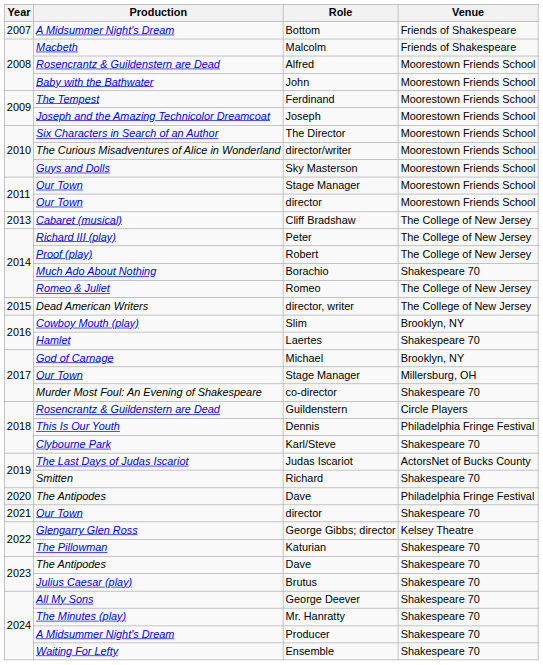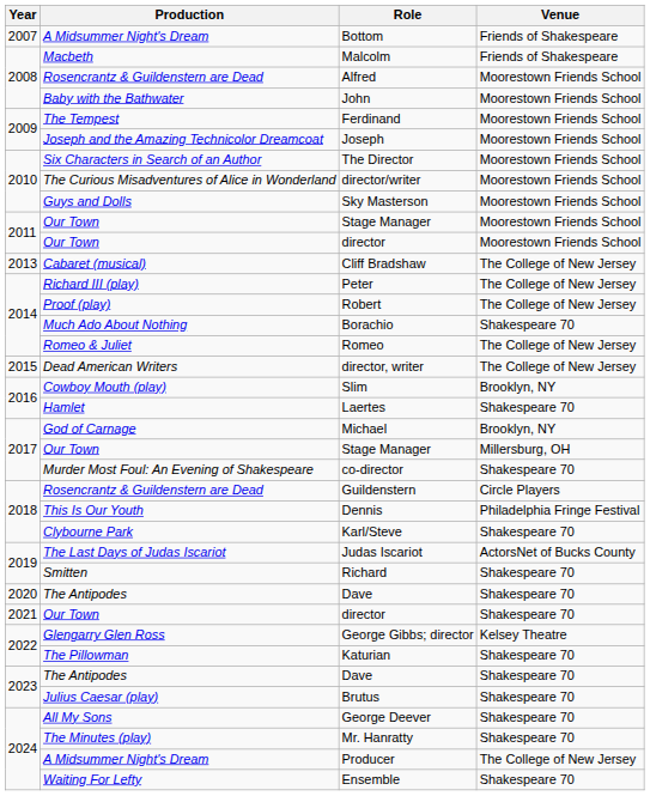 <table class="wikitable sortable">
 <tr>
 <th>Year</th>
 <th>Production</th>
 <th>Role</th>
 <th>Venue</th>
 </tr>
 <tr>
 <td>2007</td>
 <td><em><a href='#'>A Midsummer Night's Dream</a></em></td>
 <td>Bottom</td>
 <td>Friends of Shakespeare</td>
 </tr>
 <tr>
 <td rowspan=3>2008</td>
 <td><em><a href='#'>Macbeth</a></em></td>
 <td>Malcolm</td>
 <td>Friends of Shakespeare</td>
 </tr>
 <tr>
 <td><em><a href='#'>Rosencrantz & Guildenstern are Dead</a></em></td>
 <td>Alfred</td>
 <td>Moorestown Friends School</td>
 </tr>
 <tr>
 <td><em><a href='#'>Baby with the Bathwater</a></em></td>
 <td>John</td>
 <td>Moorestown Friends School</td>
 </tr>
 <tr>
 <td rowspan=2>2009</td>
 <td><em><a href='#'>The Tempest</a></em></td>
 <td>Ferdinand</td>
 <td>Moorestown Friends School</td>
 </tr>
 <tr>
 <td><em><a href='#'>Joseph and the Amazing Technicolor Dreamcoat</a></em></td>
 <td>Joseph</td>
 <td>Moorestown Friends School</td>
 </tr>
 <tr>
 <td rowspan=3>2010</td>
 <td><em><a href='#'>Six Characters in Search of an Author</a></em></td>
 <td>The Director</td>
 <td>Moorestown Friends School</td>
 </tr>
 <tr>
 <td><em>The Curious Misadventures of Alice in Wonderland</em></td>
 <td>director/writer</td>
 <td>Moorestown Friends School</td>
 </tr>
 <tr>
 <td><em><a href='#'>Guys and Dolls</a></em></td>
 <td>Sky Masterson</td>
 <td>Moorestown Friends School</td>
 </tr>
 <tr>
 <td rowspan=2>2011</td>
 <td><em><a href='#'>Our Town</a></em></td>
 <td>Stage Manager</td>
 <td>Moorestown Friends School</td>
 </tr>
 <tr>
 <td><em><a href='#'>Our Town</a></em></td>
 <td>director</td>
 <td>Moorestown Friends School</td>
 </tr>
 <tr>
 <td>2013</td>
 <td><em><a href='#'>Cabaret (musical)</a></em></td>
 <td>Cliff Bradshaw</td>
 <td>The College of New Jersey</td>
 </tr>
 <tr>
 <td rowspan=4>2014</td>
 <td><em><a href='#'>Richard III (play)</a></em></td>
 <td>Peter</td>
 <td>The College of New Jersey</td>
 </tr>
 <tr>
 <td><em><a href='#'>Proof (play)</a></em></td>
 <td>Robert</td>
 <td>The College of New Jersey</td>
 </tr>
 <tr>
 <td><em><a href='#'>Much Ado About Nothing</a></em></td>
 <td>Borachio</td>
 <td>Shakespeare 70</td>
 </tr>
 <tr>
 <td><em><a href='#'>Romeo & Juliet</a></em></td>
 <td>Romeo</td>
 <td>The College of New Jersey</td>
 </tr>
 <tr>
 <td>2015</td>
 <td><em>Dead American Writers</em></td>
 <td>director, writer</td>
 <td>The College of New Jersey</td>
 </tr>
 <tr>
 <td rowspan=2>2016</td>
 <td><em><a href='#'>Cowboy Mouth (play)</a></em></td>
 <td>Slim</td>
 <td>Brooklyn, NY</td>
 </tr>
 <tr>
 <td><em><a href='#'>Hamlet</a></em></td>
 <td>Laertes</td>
 <td>Shakespeare 70</td>
 </tr>
 <tr>
 <td rowspan=3>2017</td>
 <td><em><a href='#'>God of Carnage</a></em></td>
 <td>Michael</td>
 <td>Brooklyn, NY</td>
 </tr>
 <tr>
 <td><em><a href='#'>Our Town</a></em></td>
 <td>Stage Manager</td>
 <td>Millersburg, OH</td>
 </tr>
 <tr>
 <td><em>Murder Most Foul: An Evening of Shakespeare</em></td>
 <td>co-director</td>
 <td>Shakespeare 70</td>
 </tr>
 <tr>
 <td rowspan=3>2018</td>
 <td><em><a href='#'>Rosencrantz & Guildenstern are Dead</a></em></td>
 <td>Guildenstern</td>
 <td>Circle Players</td>
 </tr>
 <tr>
 <td><em><a href='#'>This Is Our Youth</a></em></td>
 <td>Dennis</td>
 <td>Philadelphia Fringe Festival</td>
 </tr>
 <tr>
 <td><em><a href='#'>Clybourne Park</a></em></td>
 <td>Karl/Steve</td>
 <td>Shakespeare 70</td>
 </tr>
 <tr>
 <td rowspan=2>2019</td>
 <td><em><a href='#'>The Last Days of Judas Iscariot</a></em></td>
 <td>Judas Iscariot</td>
 <td>ActorsNet of Bucks County</td>
 </tr>
 <tr>
 <td><em>Smitten</em></td>
 <td>Richard</td>
 <td>Shakespeare 70</td>
 </tr>
 <tr>
 <td>2020</td>
 <td><em>The Antipodes</em></td>
 <td>Dave</td>
-<td>Philadelphia Fringe Festival</td>
+<td>Shakespeare 70</td>
 </tr>
 <tr>
 <td>2021</td>
 <td><em><a href='#'>Our Town</a></em></td>
 <td>director</td>
 <td>Shakespeare 70</td>
 </tr>
 <tr>
 <td rowspan=2>2022</td>
 <td><em><a href='#'>Glengarry Glen Ross</a></em></td>
 <td>George Gibbs; director</td>
 <td>Kelsey Theatre</td>
 </tr>
 <tr>
 <td><em><a href='#'>The Pillowman</a></em></td>
 <td>Katurian</td>
 <td>Shakespeare 70</td>
 </tr>
 <tr>
 <td rowspan=2>2023</td>
 <td><em>The Antipodes</em></td>
 <td>Dave</td>
 <td>Shakespeare 70</td>
 </tr>
 <tr>
 <td><em><a href='#'>Julius Caesar (play)</a></em></td>
 <td>Brutus</td>
 <td>Shakespeare 70</td>
 </tr>
 <tr>
 <td rowspan=4>2024</td>
 <td><em><a href='#'>All My Sons</a></em></td>
 <td>George Deever</td>
 <td>Shakespeare 70</td>
 </tr>
 <tr>
 <td><em><a href='#'>The Minutes (play)</a></em></td>
 <td>Mr. Hanratty</td>
 <td>Shakespeare 70</td>
 </tr>
 <tr>
 <td><em><a href='#'>A Midsummer Night's Dream</a></em></td>
 <td>Producer</td>
-<td>Shakespeare 70</td>
+<td>The College of New Jersey</td>
 </tr>
 <tr>
 <td><em><a href='#'>Waiting For Lefty</a></em></td>
 <td>Ensemble</td>
 <td>Shakespeare 70</td>
 </tr>
 </table>
